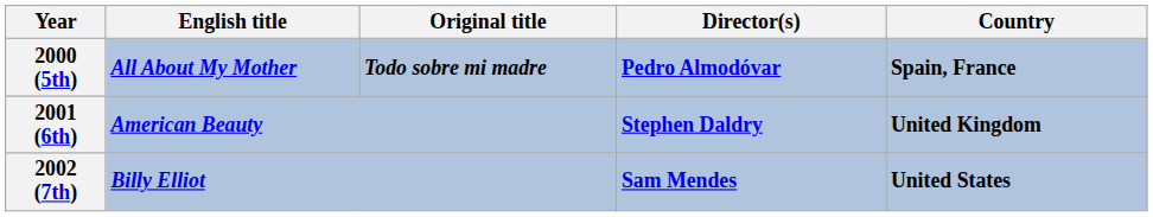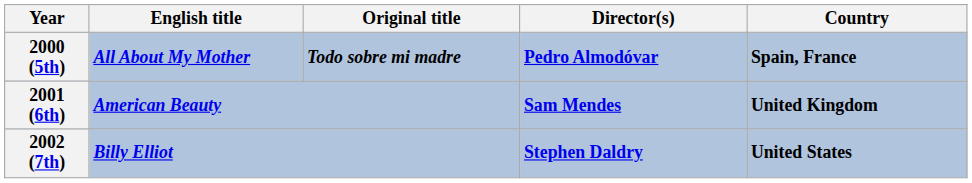 <table class="wikitable">
 <tr>
 <th width="100">Year</th>
 <th width="300">English title</th>
 <th width="300">Original title</th>
 <th width="300">Director(s)</th>
 <th width="300">Country</th>
 </tr>
 <tr style="background:#B0C4DE;">
 <th align="center">2000<br>(<a href='#'>5th</a>)</th>
 <td><strong><em><a href='#'>All About My Mother</a></em></strong></td>
 <td><strong><em>Todo sobre mi madre</em></strong></td>
 <td><strong><a href='#'>Pedro Almodóvar</a></strong></td>
 <td><strong>Spain, France</strong></td>
 </tr>
 <tr style="background:#B0C4DE;">
 <th align="center">2001<br>(<a href='#'>6th</a>)</th>
 <td colspan="2"><strong><em><a href='#'>American Beauty</a></em></strong></td>
-<td><strong><a href='#'>Stephen Daldry</a></strong></td>
+<td><strong><a href='#'>Sam Mendes</a></strong></td>
 <td><strong>United Kingdom</strong></td>
 </tr>
 <tr style="background:#B0C4DE;">
 <th align="center">2002<br>(<a href='#'>7th</a>)</th>
 <td colspan="2"><strong><em><a href='#'>Billy Elliot</a></em></strong></td>
-<td><strong><a href='#'>Sam Mendes</a></strong></td>
+<td><strong><a href='#'>Stephen Daldry</a></strong></td>
 <td><strong>United States</strong></td>
 </tr>
 </table>
